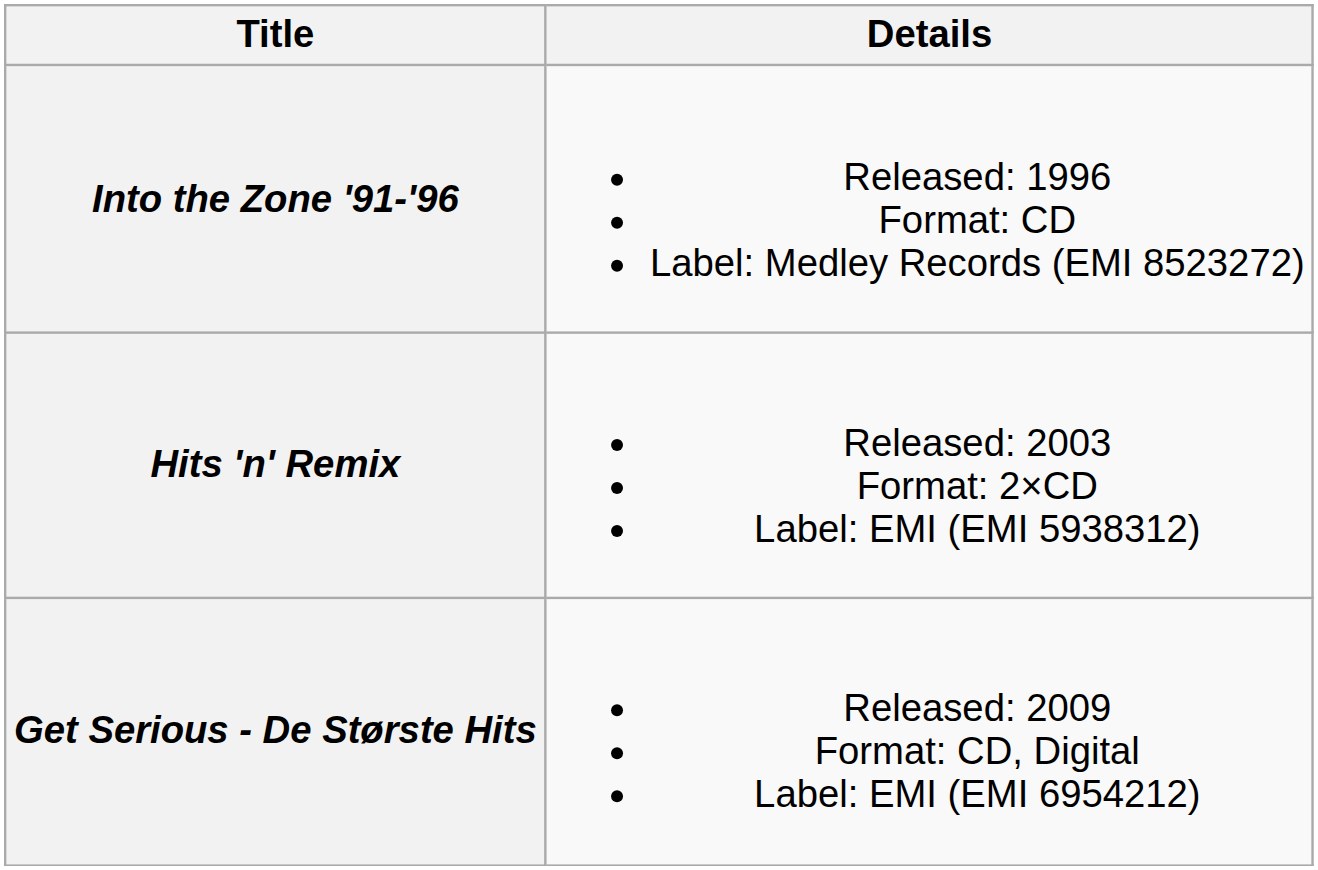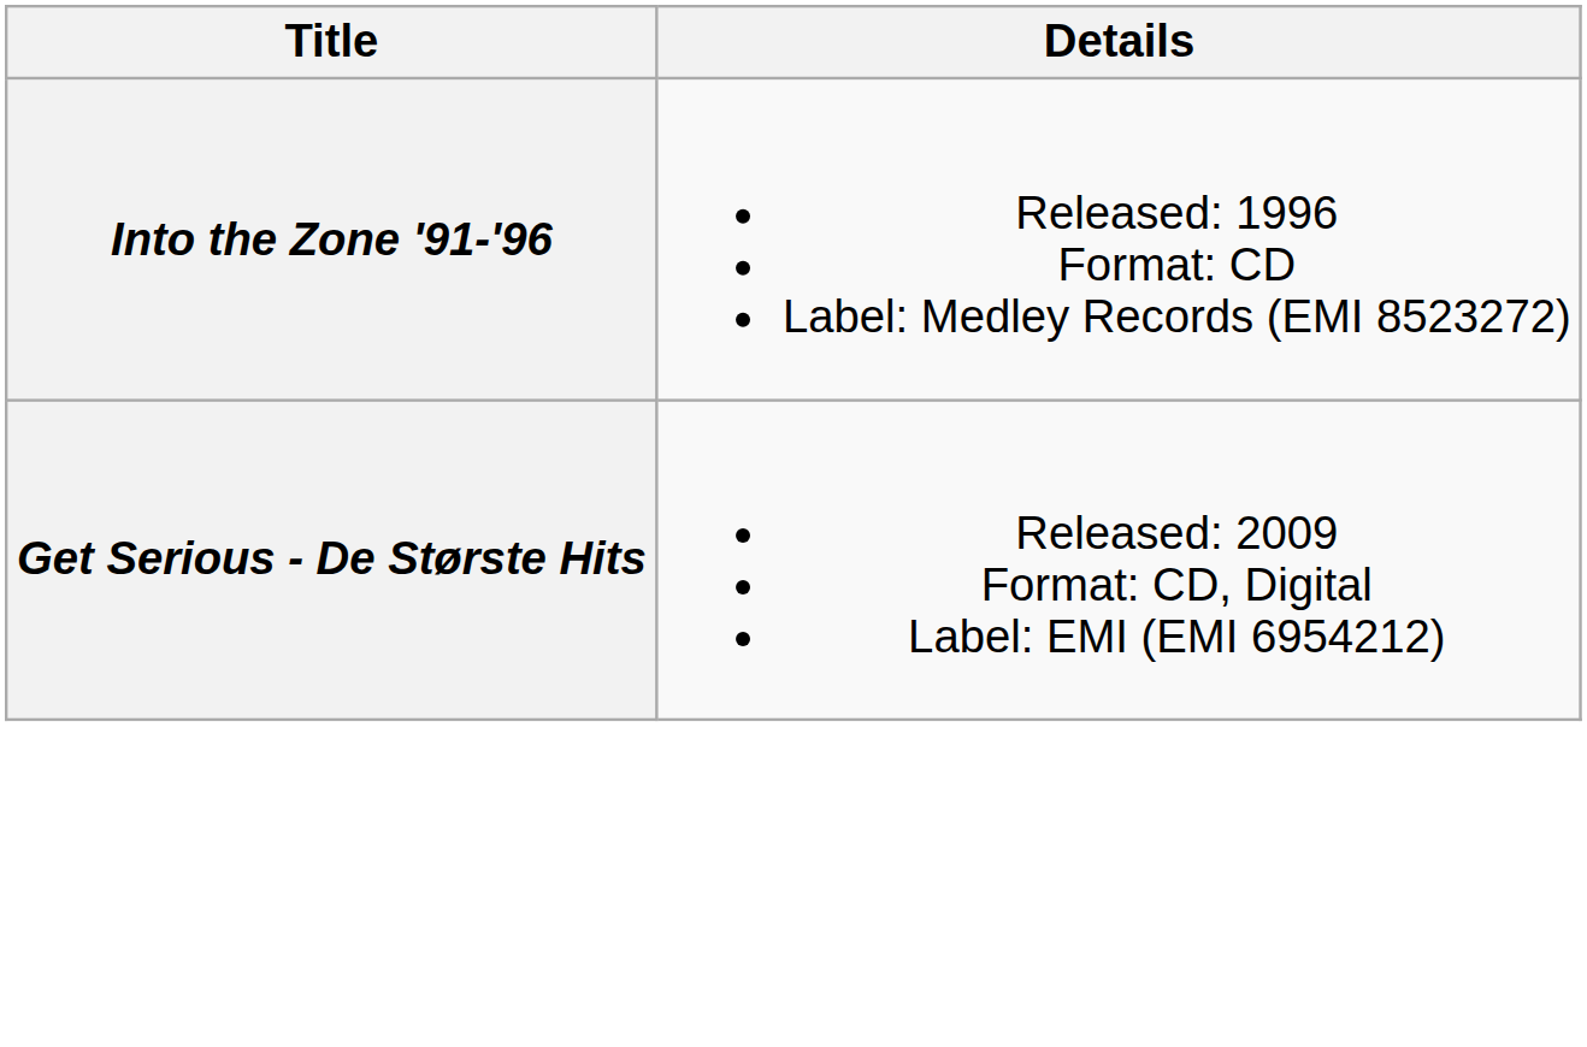 <table class="wikitable plainrowheaders" style="text-align:center;">
 <tr>
 <th>Title</th>
 <th>Details</th>
 </tr>
 <tr>
 <th scope="row"><em>Into the Zone '91-'96</em></th>
 <td><br><ul><li>Released: 1996</li><li>Format: CD</li><li>Label: Medley Records (EMI 8523272)</li></ul></td>
 </tr>
 <tr>
-<th scope="row"><em>Hits 'n' Remix</em></th>
-<td><br><ul><li>Released: 2003</li><li>Format: 2×CD</li><li>Label: EMI (EMI 5938312)</li></ul></td>
-</tr>
-<tr>
 <th scope="row"><em>Get Serious - De Største Hits</em></th>
 <td><br><ul><li>Released: 2009</li><li>Format: CD, Digital</li><li>Label: EMI (EMI 6954212)</li></ul></td>
 </tr>
 </table>
